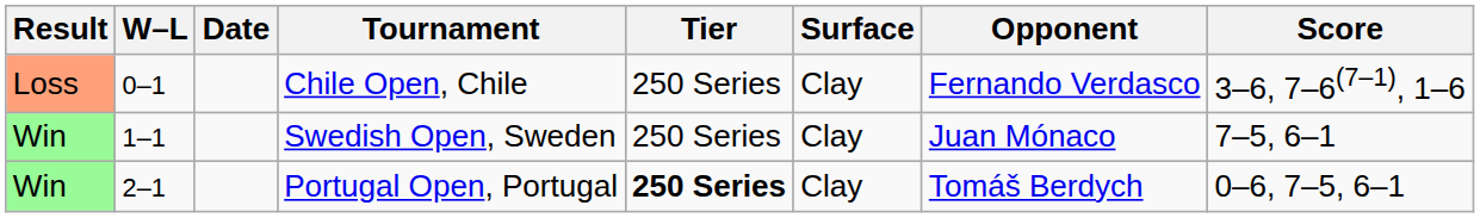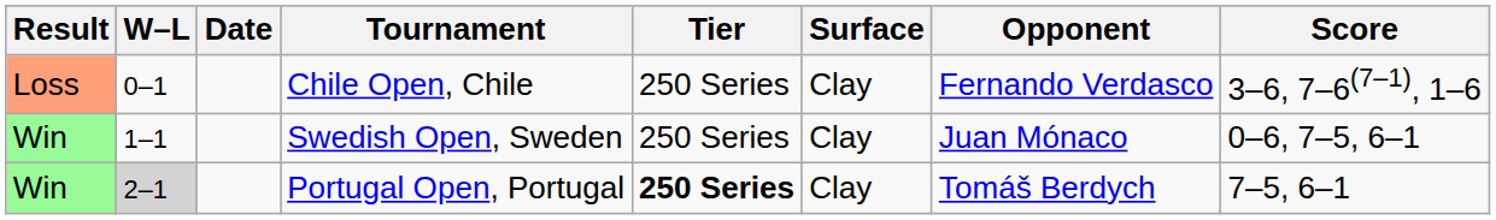 <table class="sortable wikitable">
 <tr>
 <th>Result</th>
 <th class="unsortable">W–L</th>
 <th>Date</th>
 <th>Tournament</th>
 <th>Tier</th>
 <th>Surface</th>
 <th>Opponent</th>
 <th class="unsortable">Score</th>
 </tr>
 <tr>
 <td bgcolor=FFA07A>Loss</td>
 <td><small>0–1</small></td>
 <td><a href='#'></a></td>
 <td><a href='#'>Chile Open</a>, Chile</td>
 <td>250 Series</td>
 <td>Clay</td>
 <td> <a href='#'>Fernando Verdasco</a></td>
 <td>3–6, 7–6<sup>(7–1)</sup>, 1–6</td>
 </tr>
 <tr>
 <td bgcolor=98FB98>Win</td>
 <td><small>1–1</small></td>
 <td><a href='#'></a></td>
 <td><a href='#'>Swedish Open</a>, Sweden</td>
 <td>250 Series</td>
 <td>Clay</td>
 <td> <a href='#'>Juan Mónaco</a></td>
-<td>7–5, 6–1</td>
+<td>0–6, 7–5, 6–1</td>
 </tr>
 <tr>
 <td bgcolor=98FB98>Win</td>
-<td><small>2–1</small></td>
+<td style="background: lightgrey;"><small>2–1</small></td>
 <td><a href='#'></a></td>
 <td><a href='#'>Portugal Open</a>, Portugal</td>
 <td><strong>250 Series</strong></td>
 <td>Clay</td>
 <td> <a href='#'>Tomáš Berdych</a></td>
-<td>0–6, 7–5, 6–1</td>
+<td>7–5, 6–1</td>
 </tr>
 </table>
